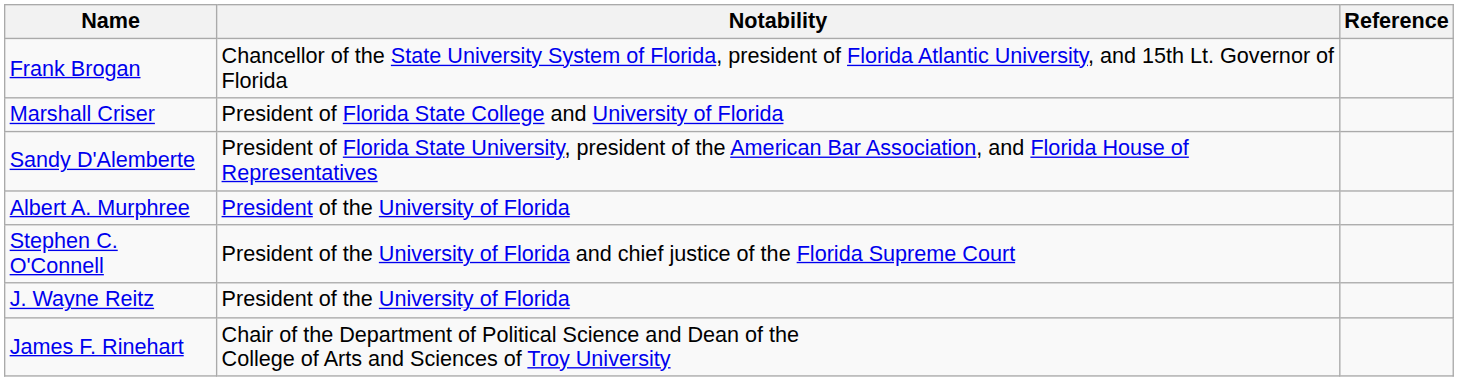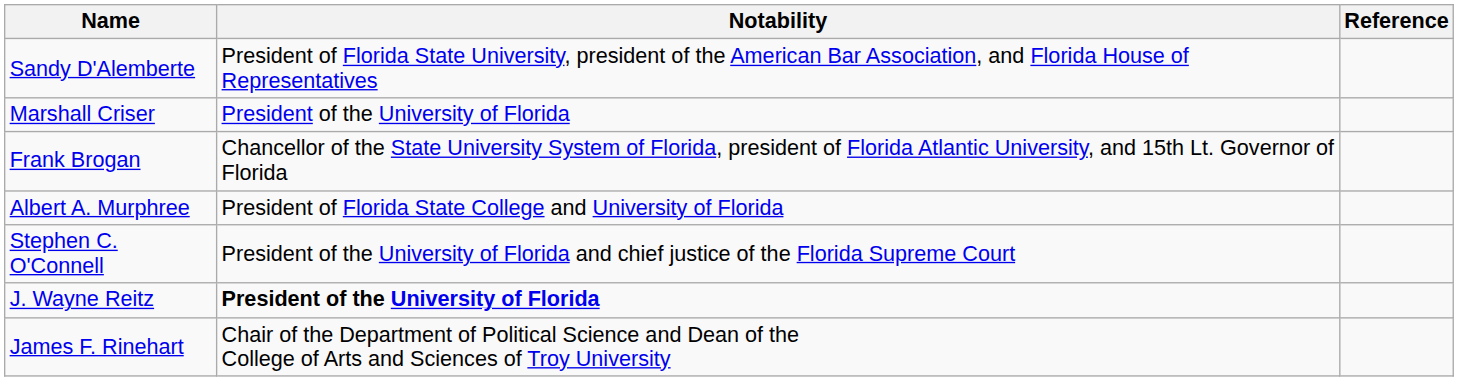 <table class="wikitable sortable" style="width:85%;">
 <tr>
 <th>Name</th>
 <th>Notability</th>
 <th>Reference</th>
 </tr>
 <tr>
+<td><a href='#'>Sandy D'Alemberte</a></td>
+<td>President of <a href='#'>Florida State University</a>, president of the <a href='#'>American Bar Association</a>, and <a href='#'>Florida House of Representatives</a></td>
+<td></td>
+</tr>
+<tr>
+<td><a href='#'>Marshall Criser</a></td>
+<td><a href='#'>President</a> of the <a href='#'>University of Florida</a></td>
+<td></td>
+</tr>
+<tr>
 <td><a href='#'>Frank Brogan</a></td>
 <td>Chancellor of the <a href='#'>State University System of Florida</a>, president of <a href='#'>Florida Atlantic University</a>, and 15th Lt. Governor of Florida</td>
 <td></td>
 </tr>
 <tr>
-<td><a href='#'>Marshall Criser</a></td>
+<td><a href='#'>Albert A. Murphree</a></td>
 <td>President of <a href='#'>Florida State College</a> and <a href='#'>University of Florida</a></td>
-<td></td>
-</tr>
-<tr>
-<td><a href='#'>Sandy D'Alemberte</a></td>
-<td>President of <a href='#'>Florida State University</a>, president of the <a href='#'>American Bar Association</a>, and <a href='#'>Florida House of Representatives</a></td>
-<td></td>
-</tr>
-<tr>
-<td><a href='#'>Albert A. Murphree</a></td>
-<td><a href='#'>President</a> of the <a href='#'>University of Florida</a></td>
 <td></td>
 </tr>
 <tr>
 <td><a href='#'>Stephen C. O'Connell</a></td>
 <td>President of the <a href='#'>University of Florida</a> and chief justice of the <a href='#'>Florida Supreme Court</a></td>
 <td></td>
 </tr>
 <tr>
 <td><a href='#'>J. Wayne Reitz</a></td>
-<td>President of the <a href='#'>University of Florida</a></td>
+<td><strong>President of the <a href='#'>University of Florida</a></strong></td>
 <td></td>
 </tr>
 <tr>
 <td><a href='#'>James F. Rinehart</a></td>
 <td>Chair of the Department of Political Science and Dean of the<br>College of Arts and Sciences of <a href='#'>Troy University</a></td>
 <td></td>
 </tr>
 </table>
